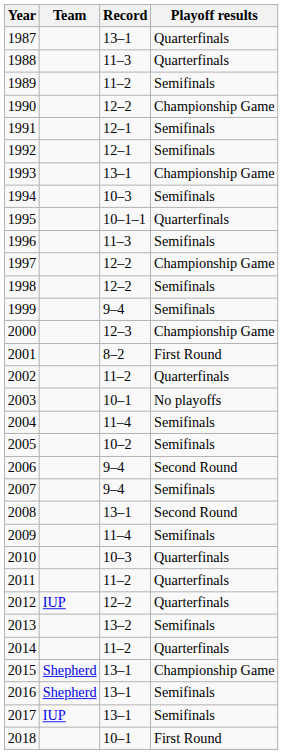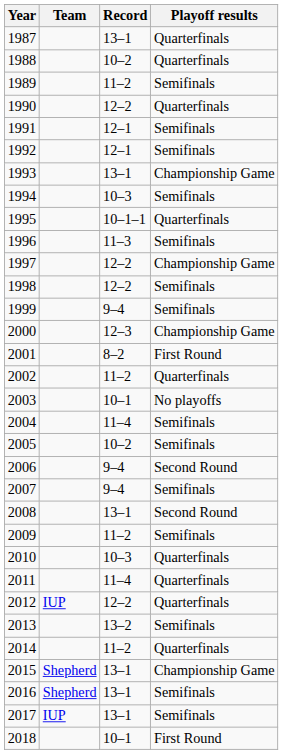 <table class="wikitable">
 <tr>
 <th>Year</th>
 <th>Team</th>
 <th>Record</th>
 <th>Playoff results</th>
 </tr>
 <tr>
 <td>1987</td>
 <td></td>
 <td>13–1</td>
 <td>Quarterfinals</td>
 </tr>
 <tr>
 <td>1988</td>
 <td></td>
-<td>11–3</td>
+<td>10–2</td>
 <td>Quarterfinals</td>
 </tr>
 <tr>
 <td>1989</td>
 <td></td>
 <td>11–2</td>
 <td>Semifinals</td>
 </tr>
 <tr>
 <td>1990</td>
 <td></td>
 <td>12–2</td>
-<td>Championship Game</td>
+<td>Quarterfinals</td>
 </tr>
 <tr>
 <td>1991</td>
 <td></td>
 <td>12–1</td>
 <td>Semifinals</td>
 </tr>
 <tr>
 <td>1992</td>
 <td></td>
 <td>12–1</td>
 <td>Semifinals</td>
 </tr>
 <tr>
 <td>1993</td>
 <td></td>
 <td>13–1</td>
 <td>Championship Game</td>
 </tr>
 <tr>
 <td>1994</td>
 <td></td>
 <td>10–3</td>
 <td>Semifinals</td>
 </tr>
 <tr>
 <td>1995</td>
 <td></td>
 <td>10–1–1</td>
 <td>Quarterfinals</td>
 </tr>
 <tr>
 <td>1996</td>
 <td></td>
 <td>11–3</td>
 <td>Semifinals</td>
 </tr>
 <tr>
 <td>1997</td>
 <td></td>
 <td>12–2</td>
 <td>Championship Game</td>
 </tr>
 <tr>
 <td>1998</td>
 <td></td>
 <td>12–2</td>
 <td>Semifinals</td>
 </tr>
 <tr>
 <td>1999</td>
 <td></td>
 <td>9–4</td>
 <td>Semifinals</td>
 </tr>
 <tr>
 <td>2000</td>
 <td></td>
 <td>12–3</td>
 <td>Championship Game</td>
 </tr>
 <tr>
 <td>2001</td>
 <td></td>
 <td>8–2</td>
 <td>First Round</td>
 </tr>
 <tr>
 <td>2002</td>
 <td></td>
 <td>11–2</td>
 <td>Quarterfinals</td>
 </tr>
 <tr>
 <td>2003</td>
 <td></td>
 <td>10–1</td>
 <td>No playoffs</td>
 </tr>
 <tr>
 <td>2004</td>
 <td></td>
 <td>11–4</td>
 <td>Semifinals</td>
 </tr>
 <tr>
 <td>2005</td>
 <td></td>
 <td>10–2</td>
 <td>Semifinals</td>
 </tr>
 <tr>
 <td>2006</td>
 <td></td>
 <td>9–4</td>
 <td>Second Round</td>
 </tr>
 <tr>
 <td>2007</td>
 <td></td>
 <td>9–4</td>
 <td>Semifinals</td>
 </tr>
 <tr>
 <td>2008</td>
 <td></td>
 <td>13–1</td>
 <td>Second Round</td>
 </tr>
 <tr>
 <td>2009</td>
 <td></td>
-<td>11–4</td>
+<td>11–2</td>
 <td>Semifinals</td>
 </tr>
 <tr>
 <td>2010</td>
 <td></td>
 <td>10–3</td>
 <td>Quarterfinals</td>
 </tr>
 <tr>
 <td>2011</td>
 <td></td>
-<td>11–2</td>
+<td>11–4</td>
 <td>Quarterfinals</td>
 </tr>
 <tr>
 <td>2012</td>
 <td><a href='#'>IUP</a></td>
 <td>12–2</td>
 <td>Quarterfinals</td>
 </tr>
 <tr>
 <td>2013</td>
 <td></td>
 <td>13–2</td>
 <td>Semifinals</td>
 </tr>
 <tr>
 <td>2014</td>
 <td></td>
 <td>11–2</td>
 <td>Quarterfinals</td>
 </tr>
 <tr>
 <td>2015</td>
 <td><a href='#'>Shepherd</a></td>
 <td>13–1</td>
 <td>Championship Game</td>
 </tr>
 <tr>
 <td>2016</td>
 <td><a href='#'>Shepherd</a></td>
 <td>13–1</td>
 <td>Semifinals</td>
 </tr>
 <tr>
 <td>2017</td>
 <td><a href='#'>IUP</a></td>
 <td>13–1</td>
 <td>Semifinals</td>
 </tr>
 <tr>
 <td>2018</td>
 <td></td>
 <td>10–1</td>
 <td>First Round</td>
 </tr>
 </table>
